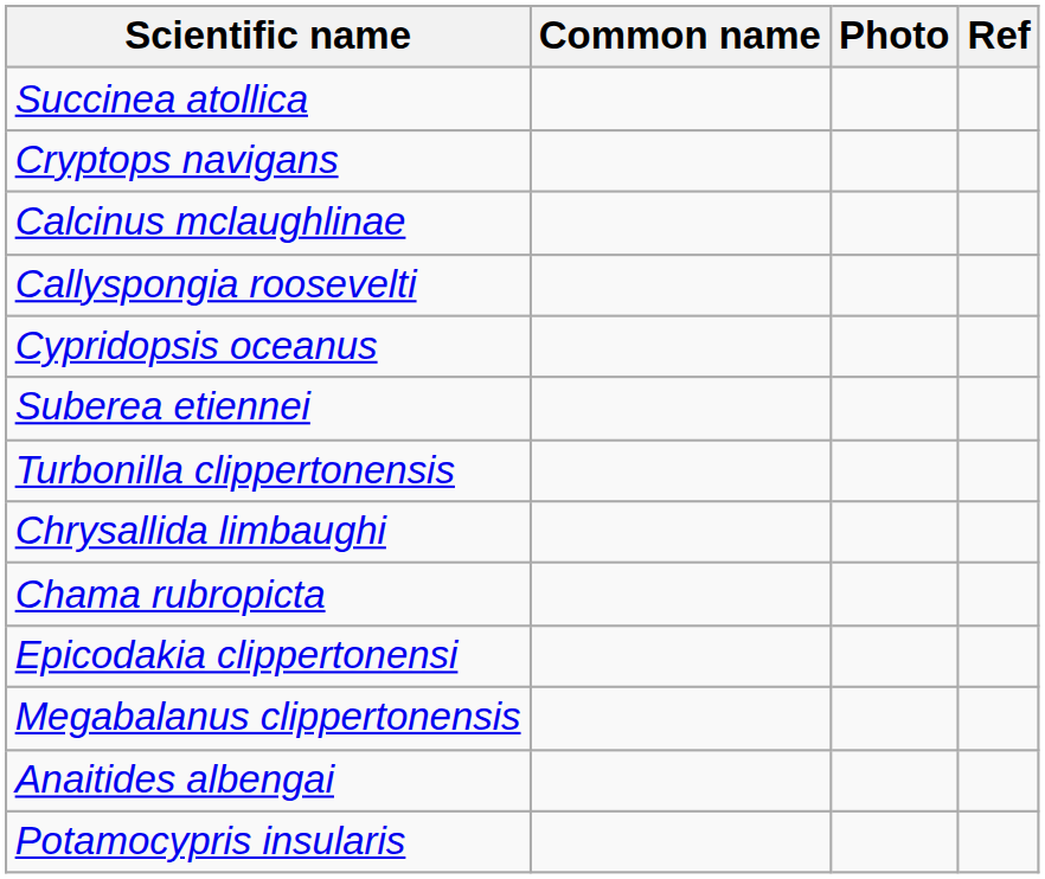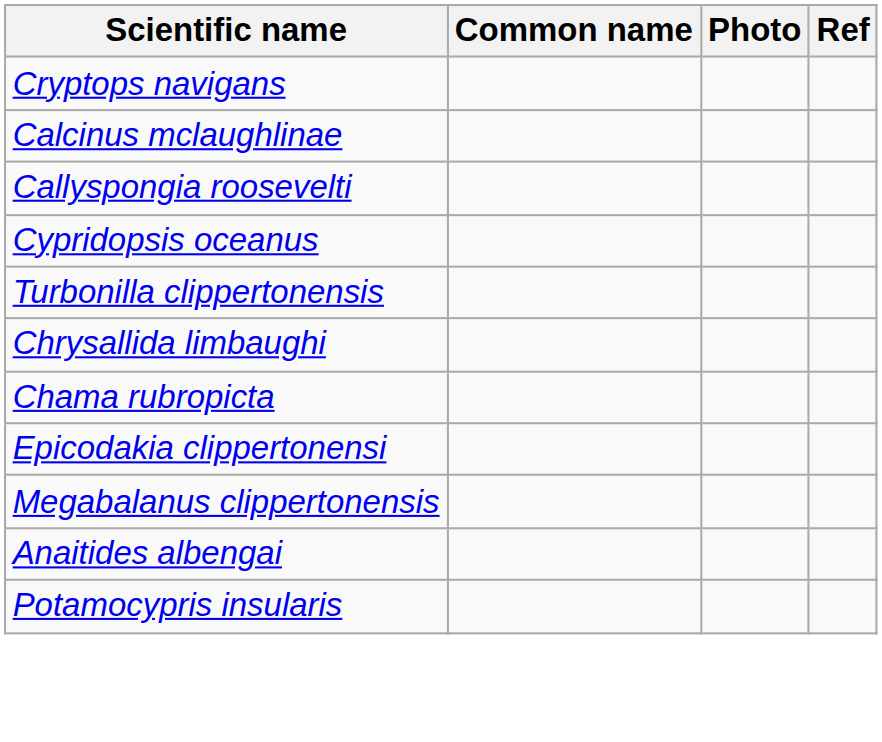 <table class="wikitable">
 <tr>
 <th>Scientific name</th>
 <th>Common name</th>
 <th>Photo</th>
 <th>Ref</th>
-</tr>
-<tr>
-<td><em><a href='#'>Succinea atollica</a></em></td>
-<td></td>
-<td></td>
-<td></td>
 </tr>
 <tr>
 <td><em><a href='#'>Cryptops navigans</a></em></td>
 <td></td>
 <td></td>
 <td></td>
 </tr>
 <tr>
 <td><em><a href='#'>Calcinus mclaughlinae</a></em></td>
 <td></td>
 <td></td>
 <td></td>
 </tr>
 <tr>
 <td><em><a href='#'>Callyspongia roosevelti</a></em></td>
 <td></td>
 <td></td>
 <td></td>
 </tr>
 <tr>
 <td><em><a href='#'>Cypridopsis oceanus</a></em></td>
-<td></td>
-<td></td>
-<td></td>
-</tr>
-<tr>
-<td><em><a href='#'>Suberea etiennei</a></em></td>
 <td></td>
 <td></td>
 <td></td>
 </tr>
 <tr>
 <td><em><a href='#'>Turbonilla clippertonensis</a></em></td>
 <td></td>
 <td></td>
 <td></td>
 </tr>
 <tr>
 <td><em><a href='#'>Chrysallida limbaughi</a></em></td>
 <td></td>
 <td></td>
 <td></td>
 </tr>
 <tr>
 <td><em><a href='#'>Chama rubropicta</a></em></td>
 <td></td>
 <td></td>
 <td></td>
 </tr>
 <tr>
 <td><em><a href='#'>Epicodakia clippertonensi</a></em></td>
 <td></td>
 <td></td>
 <td></td>
 </tr>
 <tr>
 <td><em><a href='#'>Megabalanus clippertonensis</a></em></td>
 <td></td>
 <td></td>
 <td></td>
 </tr>
 <tr>
 <td><em><a href='#'>Anaitides albengai</a></em></td>
 <td></td>
 <td></td>
 <td></td>
 </tr>
 <tr>
 <td><em><a href='#'>Potamocypris insularis</a></em></td>
 <td></td>
 <td></td>
 <td></td>
 </tr>
 </table>
